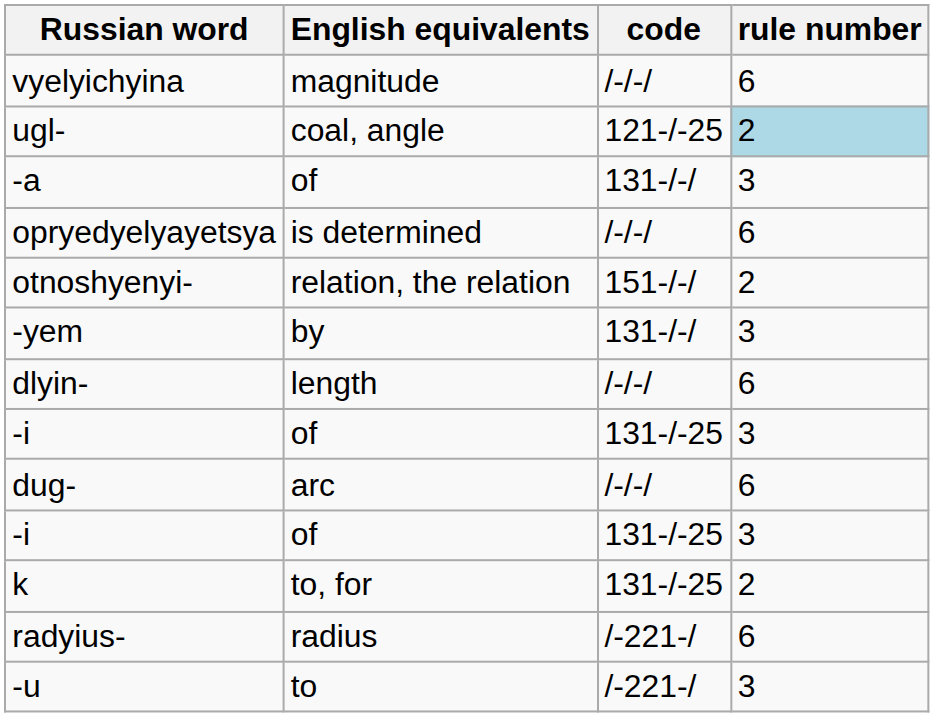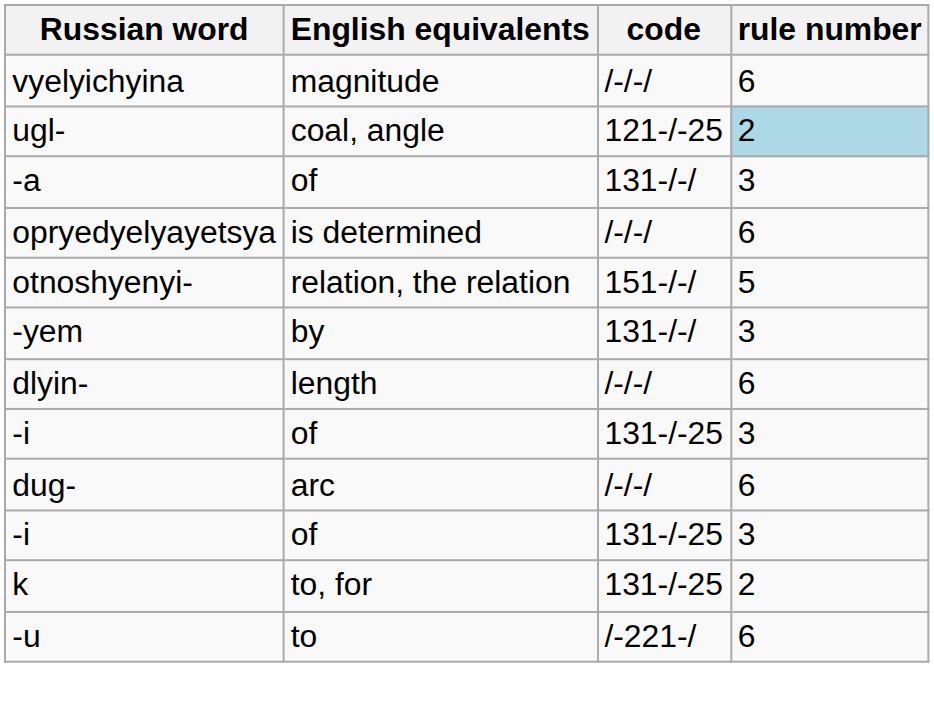 <table class="wikitable">
 <tr>
 <th>Russian word</th>
 <th>English equivalents</th>
 <th>code</th>
 <th>rule number</th>
 </tr>
 <tr>
 <td>vyelyichyina</td>
 <td>magnitude</td>
 <td>/-/-/</td>
 <td>6</td>
 </tr>
 <tr>
 <td>ugl-</td>
 <td>coal, angle</td>
 <td>121-/-25</td>
 <td style="background: lightblue;">2</td>
 </tr>
 <tr>
 <td>-a</td>
 <td>of</td>
 <td>131-/-/</td>
 <td>3</td>
 </tr>
 <tr>
 <td>opryedyelyayetsya</td>
 <td>is determined</td>
 <td>/-/-/</td>
 <td>6</td>
 </tr>
 <tr>
 <td>otnoshyenyi-</td>
 <td>relation, the relation</td>
 <td>151-/-/</td>
-<td>2</td>
+<td>5</td>
 </tr>
 <tr>
 <td>-yem</td>
 <td>by</td>
 <td>131-/-/</td>
 <td>3</td>
 </tr>
 <tr>
 <td>dlyin-</td>
 <td>length</td>
 <td>/-/-/</td>
 <td>6</td>
 </tr>
 <tr>
 <td>-i</td>
 <td>of</td>
 <td>131-/-25</td>
 <td>3</td>
 </tr>
 <tr>
 <td>dug-</td>
 <td>arc</td>
 <td>/-/-/</td>
 <td>6</td>
 </tr>
 <tr>
 <td>-i</td>
 <td>of</td>
 <td>131-/-25</td>
 <td>3</td>
 </tr>
 <tr>
 <td>k</td>
 <td>to, for</td>
 <td>131-/-25</td>
 <td>2</td>
 </tr>
 <tr>
-<td>radyius-</td>
-<td>radius</td>
+<td>-u</td>
+<td>to</td>
 <td>/-221-/</td>
 <td>6</td>
 </tr>
-<tr>
-<td>-u</td>
-<td>to</td>
-<td>/-221-/</td>
-<td>3</td>
-</tr>
 </table>
